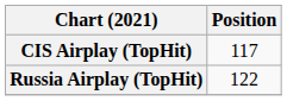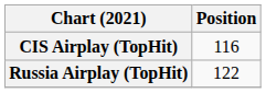 <table class="wikitable sortable plainrowheaders" style="text-align:center">
 <tr>
 <th scope="col">Chart (2021)</th>
 <th scope="col">Position</th>
 </tr>
 <tr>
 <th scope="row">CIS Airplay (TopHit)</th>
-<td>117</td>
+<td>116</td>
 </tr>
 <tr>
 <th scope="row">Russia Airplay (TopHit)</th>
 <td>122</td>
 </tr>
 <tr>
 </tr>
 </table>
